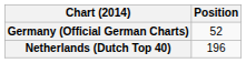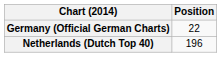 <table class="wikitable sortable plainrowheaders" style="text-align:center">
 <tr>
 <th scope="col">Chart (2014)</th>
 <th scope="col">Position</th>
 </tr>
 <tr>
 <th scope="row">Germany (Official German Charts)</th>
-<td>52</td>
+<td>22</td>
 </tr>
 <tr>
 <th scope="row">Netherlands (Dutch Top 40)</th>
 <td>196</td>
 </tr>
 </table>
